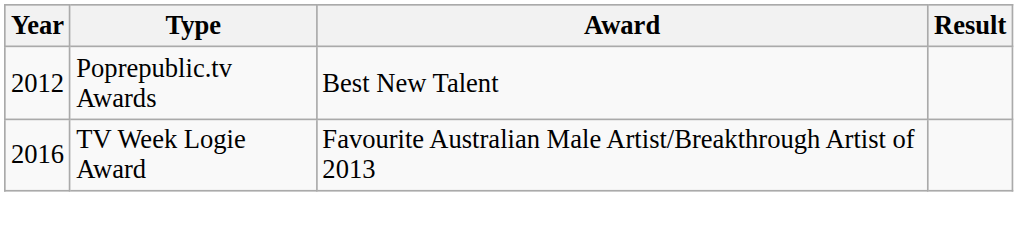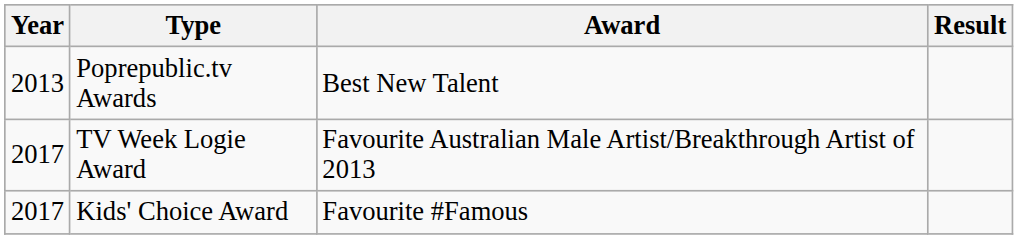 <table class="wikitable">
 <tr>
 <th>Year</th>
 <th>Type</th>
 <th>Award</th>
 <th>Result</th>
 </tr>
 <tr>
-<td>2012</td>
+<td>2013</td>
 <td>Poprepublic.tv Awards</td>
 <td>Best New Talent</td>
 <td></td>
 </tr>
 <tr>
-<td>2016</td>
+<td>2017</td>
 <td>TV Week Logie Award</td>
 <td>Favourite Australian Male Artist/Breakthrough Artist of 2013</td>
 <td></td>
 </tr>
+<tr>
+<td>2017</td>
+<td>Kids' Choice Award</td>
+<td>Favourite #Famous</td>
+<td></td>
+</tr>
 </table>
